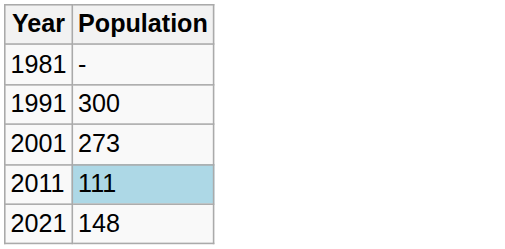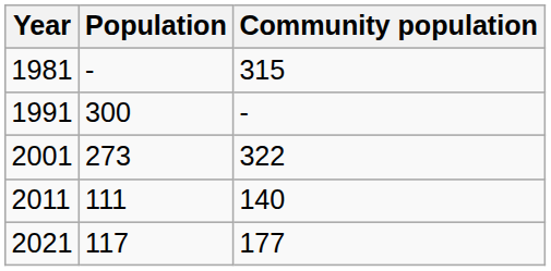 <table class="wikitable">
 <tr>
 <th>Year</th>
 <th>Population</th>
+<th>Community population</th>
 </tr>
 <tr>
 <td>1981</td>
 <td>-</td>
+<td>315</td>
 </tr>
 <tr>
 <td>1991</td>
 <td>300</td>
+<td>-</td>
 </tr>
 <tr>
 <td>2001</td>
 <td>273</td>
+<td>322</td>
 </tr>
 <tr>
 <td>2011</td>
-<td style="background: lightblue;">111</td>
+<td>111</td>
+<td>140</td>
 </tr>
 <tr>
 <td>2021</td>
-<td>148</td>
+<td>117</td>
+<td>177</td>
 </tr>
 </table>
